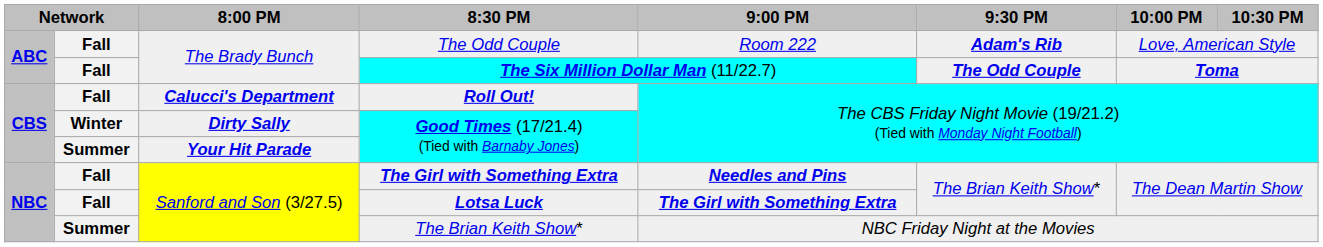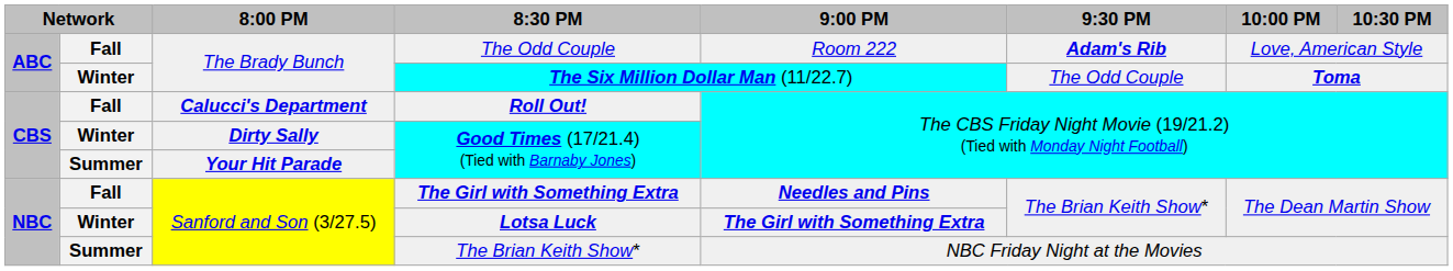 <table class="wikitable plainrowheaders" style="width:100%; margin:auto; text-align:center;">
 <tr>
 <th colspan="2" style="background:silver; text-align:center;">Network</th>
 <th style="background:silver; text-align:center;">8:00 PM</th>
 <th style="background:silver; text-align:center;">8:30 PM</th>
 <th style="background:silver; text-align:center;">9:00 PM</th>
 <th style="background:silver; text-align:center;">9:30 PM</th>
 <th style="background:silver; text-align:center;">10:00 PM</th>
 <th style="background:silver; text-align:center;">10:30 PM</th>
 </tr>
 <tr>
 <th style="background:silver;" rowspan="2"><a href='#'>ABC</a></th>
 <th>Fall</th>
 <td style="background:#f0f0f0;" rowspan="2"><em><a href='#'>The Brady Bunch</a></em></td>
 <td style="background:#f0f0f0;"><em><a href='#'>The Odd Couple</a></em></td>
 <td style="background:#f0f0f0;"><em><a href='#'>Room 222</a></em></td>
 <td style="background:#f0f0f0;"><strong><em><a href='#'>Adam's Rib</a></em></strong></td>
 <td style="background:#f0f0f0;" colspan="2"><em><a href='#'>Love, American Style</a></em></td>
 </tr>
 <tr>
-<th>Fall</th>
+<th>Winter</th>
 <td style="background:cyan;" colspan="2"><strong><em><a href='#'>The Six Million Dollar Man</a></em></strong> (11/22.7)</td>
-<td style="background:#f0f0f0;"><strong><em><a href='#'>The Odd Couple</a></em></strong></td>
+<td style="background:#f0f0f0;"><em><a href='#'>The Odd Couple</a></em></td>
 <td style="background:#f0f0f0;" colspan="2"><strong><em><a href='#'>Toma</a></em></strong></td>
 </tr>
 <tr>
 <th style="background:silver;" rowspan="3"><a href='#'>CBS</a></th>
 <th>Fall</th>
 <td style="background:#f0f0f0;"><strong><em><a href='#'>Calucci's Department</a></em></strong></td>
 <td style="background:#f0f0f0;"><strong><em><a href='#'>Roll Out!</a></em></strong></td>
 <td style="background:cyan;" colspan="4" rowspan="3"><em>The CBS Friday Night Movie</em> (19/21.2)<br><small>(Tied with <em><a href='#'>Monday Night Football</a></em>)</small></td>
 </tr>
 <tr>
 <th>Winter</th>
 <td style="background:#f0f0f0;"><strong><em><a href='#'>Dirty Sally</a></em></strong></td>
 <td style="background:cyan;" rowspan="2"><strong><em><a href='#'>Good Times</a></em></strong> (17/21.4)<br><small>(Tied with <em><a href='#'>Barnaby Jones</a></em>)</small></td>
 </tr>
 <tr>
 <th>Summer</th>
 <td style="background:#f0f0f0;"><strong><em><a href='#'>Your Hit Parade</a></em></strong></td>
 </tr>
 <tr>
 <th style="background:silver;" rowspan="3"><a href='#'>NBC</a></th>
 <th>Fall</th>
 <td style="background:yellow;" rowspan="3"><em><a href='#'>Sanford and Son</a></em> (3/27.5)</td>
 <td style="background:#f0f0f0;"><strong><em><a href='#'>The Girl with Something Extra</a></em></strong></td>
 <td style="background:#f0f0f0;"><strong><em><a href='#'>Needles and Pins</a></em></strong></td>
 <td style="background:#f0f0f0;" rowspan="2"><em><a href='#'>The Brian Keith Show</a></em>*</td>
 <td style="background:#f0f0f0;" colspan="2" rowspan="2"><em><a href='#'>The Dean Martin Show</a></em></td>
 </tr>
 <tr>
-<th>Fall</th>
+<th>Winter</th>
 <td style="background:#f0f0f0;"><strong><em><a href='#'>Lotsa Luck</a></em></strong></td>
 <td style="background:#f0f0f0;"><strong><em><a href='#'>The Girl with Something Extra</a></em></strong></td>
 </tr>
 <tr>
 <th>Summer</th>
 <td style="background:#f0f0f0;"><em><a href='#'>The Brian Keith Show</a></em>*</td>
 <td style="background:#f0f0f0;" colspan="4"><em>NBC Friday Night at the Movies</em></td>
 </tr>
 </table>
